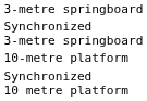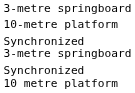 <table>
 <tr>
 <td>3-metre springboard <br></td>
+<td><strong></strong></td>
+<td></td>
+<td></td>
+</tr>
+<tr>
+<td>10-metre platform <br></td>
 <td><strong></strong></td>
 <td></td>
 <td></td>
 </tr>
 <tr>
 <td>Synchronized<br>3-metre springboard <br></td>
 <td><strong><br></strong></td>
 <td><br></td>
 <td><br></td>
 </tr>
 <tr>
-<td>10-metre platform <br></td>
-<td><strong></strong></td>
-<td></td>
-<td></td>
-</tr>
-<tr>
 <td>Synchronized<br>10 metre platform <br></td>
 <td><strong><br></strong></td>
 <td><br></td>
 <td><br></td>
 </tr>
 </table>
